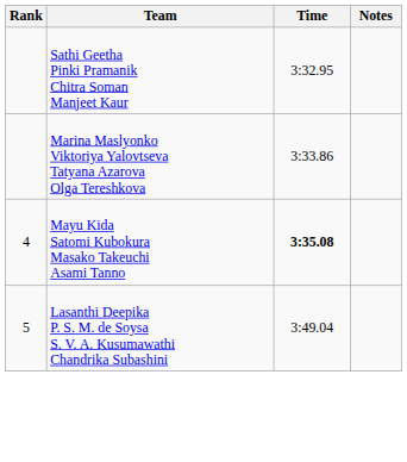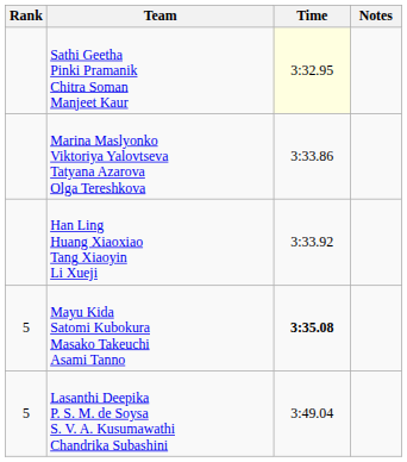 <table class="wikitable" style="text-align:center">
 <tr>
 <th width=40>Rank</th>
 <th width=250>Team</th>
 <th width=80>Time</th>
 <th width=50>Notes</th>
 </tr>
 <tr>
 <td></td>
 <td align=left><br><a href='#'>Sathi Geetha</a><br><a href='#'>Pinki Pramanik</a><br><a href='#'>Chitra Soman</a><br><a href='#'>Manjeet Kaur</a></td>
-<td>3:32.95</td>
+<td style="background: lightyellow;">3:32.95</td>
 <td></td>
 </tr>
 <tr>
 <td></td>
 <td align=left><br><a href='#'>Marina Maslyonko</a><br><a href='#'>Viktoriya Yalovtseva</a><br><a href='#'>Tatyana Azarova</a><br><a href='#'>Olga Tereshkova</a></td>
 <td>3:33.86</td>
 <td></td>
 </tr>
 <tr>
-<td>4</td>
+<td></td>
+<td align=left><br><a href='#'>Han Ling</a><br><a href='#'>Huang Xiaoxiao</a><br><a href='#'>Tang Xiaoyin</a><br><a href='#'>Li Xueji</a></td>
+<td>3:33.92</td>
+<td></td>
+</tr>
+<tr>
+<td>5</td>
 <td align=left><br><a href='#'>Mayu Kida</a><br><a href='#'>Satomi Kubokura</a><br><a href='#'>Masako Takeuchi</a><br><a href='#'>Asami Tanno</a></td>
 <td><strong>3:35.08</strong></td>
 <td></td>
 </tr>
 <tr>
 <td>5</td>
 <td align=left><br><a href='#'>Lasanthi Deepika</a><br><a href='#'>P. S. M. de Soysa</a><br><a href='#'>S. V. A. Kusumawathi</a><br><a href='#'>Chandrika Subashini</a></td>
 <td>3:49.04</td>
 <td></td>
 </tr>
 </table>
